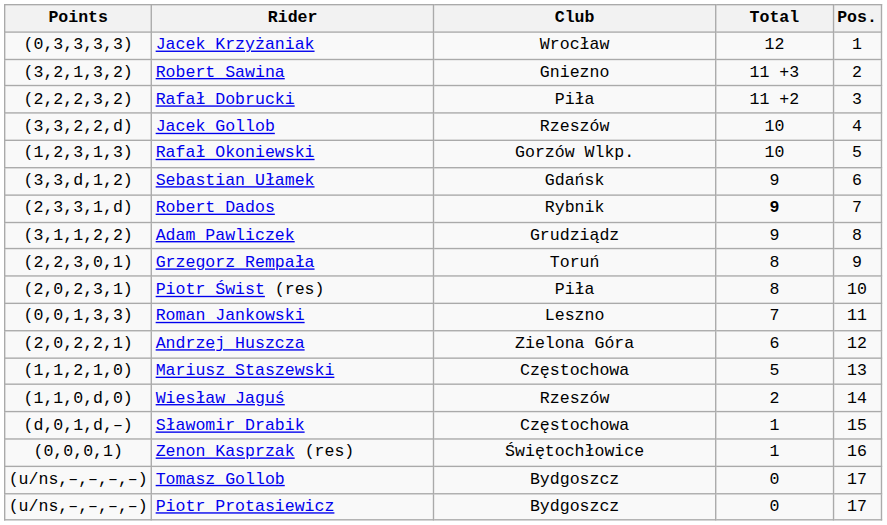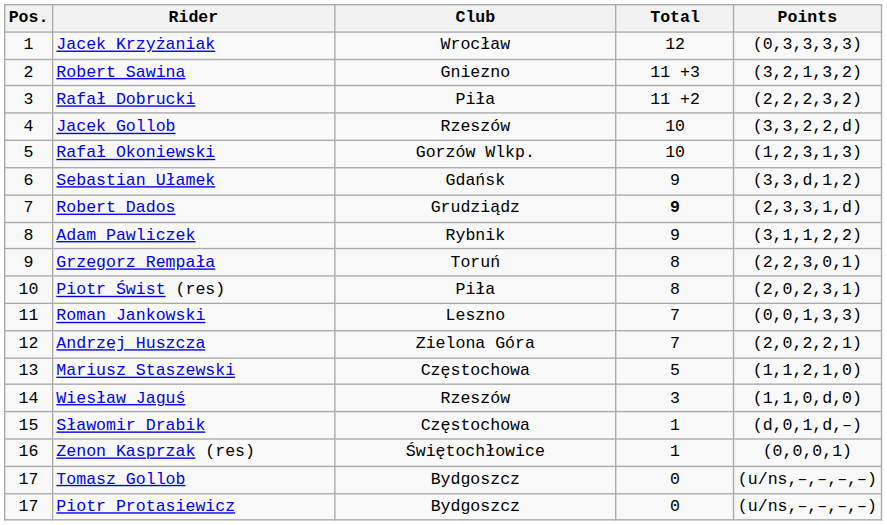 <table class=wikitable style="font-size:93%;">
 <tr>
-<th width=100px>Points</th>
+<th width=25px>Pos.</th>
 <th width=200px>Rider</th>
 <th width=200px>Club</th>
 <th width=80px>Total</th>
-<th width=25px>Pos.</th>
+<th width=100px>Points</th>
 </tr>
 <tr align=center>
-<td>(0,3,3,3,3)</td>
+<td>1</td>
 <td align=left><a href='#'>Jacek Krzyżaniak</a></td>
 <td>Wrocław</td>
 <td>12</td>
-<td>1</td>
+<td>(0,3,3,3,3)</td>
 </tr>
 <tr align=center>
-<td>(3,2,1,3,2)</td>
+<td>2</td>
 <td align=left><a href='#'>Robert Sawina</a></td>
 <td>Gniezno</td>
 <td>11 +3</td>
-<td>2</td>
+<td>(3,2,1,3,2)</td>
 </tr>
 <tr align=center>
-<td>(2,2,2,3,2)</td>
+<td>3</td>
 <td align=left><a href='#'>Rafał Dobrucki</a></td>
 <td>Piła</td>
 <td>11 +2</td>
-<td>3</td>
+<td>(2,2,2,3,2)</td>
 </tr>
 <tr align=center>
-<td>(3,3,2,2,d)</td>
+<td>4</td>
 <td align=left><a href='#'>Jacek Gollob</a></td>
 <td>Rzeszów</td>
 <td>10</td>
-<td>4</td>
+<td>(3,3,2,2,d)</td>
 </tr>
 <tr align=center>
-<td>(1,2,3,1,3)</td>
+<td>5</td>
 <td align=left><a href='#'>Rafał Okoniewski</a></td>
 <td>Gorzów Wlkp.</td>
 <td>10</td>
-<td>5</td>
+<td>(1,2,3,1,3)</td>
 </tr>
 <tr align=center>
-<td>(3,3,d,1,2)</td>
+<td>6</td>
 <td align=left><a href='#'>Sebastian Ułamek</a></td>
 <td>Gdańsk</td>
 <td>9</td>
-<td>6</td>
+<td>(3,3,d,1,2)</td>
 </tr>
 <tr align=center>
+<td>7</td>
+<td align=left><a href='#'>Robert Dados</a></td>
+<td>Grudziądz</td>
+<td><strong>9</strong></td>
 <td>(2,3,3,1,d)</td>
-<td align=left><a href='#'>Robert Dados</a></td>
-<td>Rybnik</td>
-<td><strong>9</strong></td>
-<td>7</td>
 </tr>
 <tr align=center>
+<td>8</td>
+<td align=left><a href='#'>Adam Pawliczek</a></td>
+<td>Rybnik</td>
+<td>9</td>
 <td>(3,1,1,2,2)</td>
-<td align=left><a href='#'>Adam Pawliczek</a></td>
-<td>Grudziądz</td>
-<td>9</td>
-<td>8</td>
 </tr>
 <tr align=center>
-<td>(2,2,3,0,1)</td>
+<td>9</td>
 <td align=left><a href='#'>Grzegorz Rempała</a></td>
 <td>Toruń</td>
 <td>8</td>
-<td>9</td>
+<td>(2,2,3,0,1)</td>
 </tr>
 <tr align=center>
-<td>(2,0,2,3,1)</td>
+<td>10</td>
 <td align=left><a href='#'>Piotr Świst</a> (res)</td>
 <td>Piła</td>
 <td>8</td>
-<td>10</td>
+<td>(2,0,2,3,1)</td>
 </tr>
 <tr align=center>
-<td>(0,0,1,3,3)</td>
+<td>11</td>
 <td align=left><a href='#'>Roman Jankowski</a></td>
 <td>Leszno</td>
 <td>7</td>
-<td>11</td>
+<td>(0,0,1,3,3)</td>
 </tr>
 <tr align=center>
-<td>(2,0,2,2,1)</td>
+<td>12</td>
 <td align=left><a href='#'>Andrzej Huszcza</a></td>
 <td>Zielona Góra</td>
-<td>6</td>
-<td>12</td>
+<td>7</td>
+<td>(2,0,2,2,1)</td>
 </tr>
 <tr align=center>
-<td>(1,1,2,1,0)</td>
+<td>13</td>
 <td align=left><a href='#'>Mariusz Staszewski</a></td>
 <td>Częstochowa</td>
 <td>5</td>
-<td>13</td>
+<td>(1,1,2,1,0)</td>
 </tr>
 <tr align=center>
-<td>(1,1,0,d,0)</td>
+<td>14</td>
 <td align=left><a href='#'>Wiesław Jaguś</a></td>
 <td>Rzeszów</td>
-<td>2</td>
-<td>14</td>
+<td>3</td>
+<td>(1,1,0,d,0)</td>
 </tr>
 <tr align=center>
-<td>(d,0,1,d,–)</td>
+<td>15</td>
 <td align=left><a href='#'>Sławomir Drabik</a></td>
 <td>Częstochowa</td>
 <td>1</td>
-<td>15</td>
+<td>(d,0,1,d,–)</td>
 </tr>
 <tr align=center>
-<td>(0,0,0,1)</td>
+<td>16</td>
 <td align=left><a href='#'>Zenon Kasprzak</a>	(res)</td>
 <td>Świętochłowice</td>
 <td>1</td>
-<td>16</td>
+<td>(0,0,0,1)</td>
 </tr>
 <tr align=center>
-<td>(u/ns,–,–,–,–)</td>
+<td>17</td>
 <td align=left><a href='#'>Tomasz Gollob</a></td>
 <td>Bydgoszcz</td>
 <td>0</td>
-<td>17</td>
+<td>(u/ns,–,–,–,–)</td>
 </tr>
 <tr align=center>
-<td>(u/ns,–,–,–,–)</td>
+<td>17</td>
 <td align=left><a href='#'>Piotr Protasiewicz</a></td>
 <td>Bydgoszcz</td>
 <td>0</td>
-<td>17</td>
+<td>(u/ns,–,–,–,–)</td>
 </tr>
 </table>
